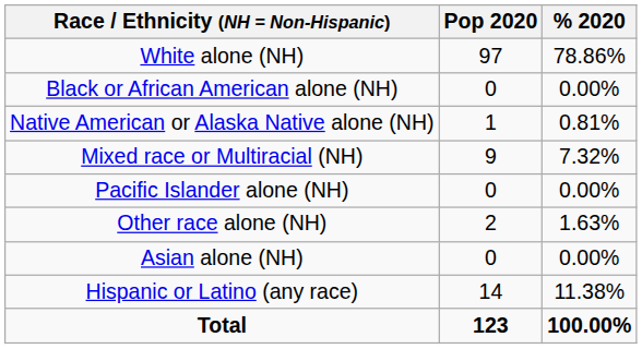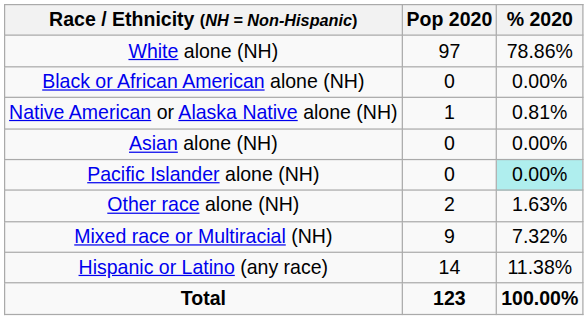 <table class="wikitable" style="text-align:center;">
 <tr>
 <th>Race / Ethnicity <small>(<em>NH = Non-Hispanic</em>)</small></th>
 <th>Pop 2020</th>
 <th>% 2020</th>
 </tr>
 <tr>
 <td><a href='#'>White</a> alone (NH)</td>
 <td>97</td>
 <td>78.86%</td>
 </tr>
 <tr>
 <td><a href='#'>Black or African American</a> alone (NH)</td>
 <td>0</td>
 <td>0.00%</td>
 </tr>
 <tr>
 <td><a href='#'>Native American</a> or <a href='#'>Alaska Native</a> alone (NH)</td>
 <td>1</td>
 <td>0.81%</td>
 </tr>
 <tr>
-<td><a href='#'>Mixed race or Multiracial</a> (NH)</td>
-<td>9</td>
-<td>7.32%</td>
+<td><a href='#'>Asian</a> alone (NH)</td>
+<td>0</td>
+<td>0.00%</td>
 </tr>
 <tr>
 <td><a href='#'>Pacific Islander</a> alone (NH)</td>
 <td>0</td>
-<td>0.00%</td>
+<td style="background: paleturquoise;">0.00%</td>
 </tr>
 <tr>
 <td><a href='#'>Other race</a> alone (NH)</td>
 <td>2</td>
 <td>1.63%</td>
 </tr>
 <tr>
-<td><a href='#'>Asian</a> alone (NH)</td>
-<td>0</td>
-<td>0.00%</td>
+<td><a href='#'>Mixed race or Multiracial</a> (NH)</td>
+<td>9</td>
+<td>7.32%</td>
 </tr>
 <tr>
 <td><a href='#'>Hispanic or Latino</a> (any race)</td>
 <td>14</td>
 <td>11.38%</td>
 </tr>
 <tr>
 <td><strong>Total</strong></td>
 <td><strong>123</strong></td>
 <td><strong>100.00%</strong></td>
 </tr>
 </table>
